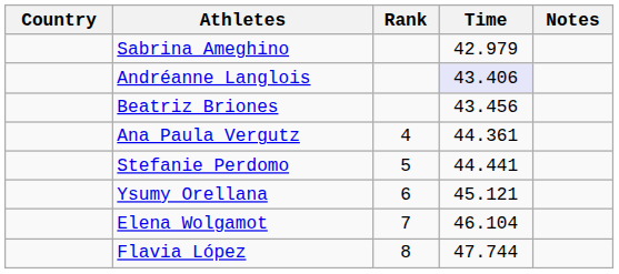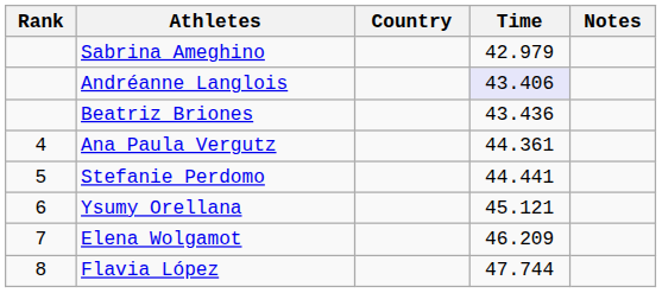 <table class="wikitable" width=50% style="text-align:center">
 <tr>
+<th>Rank</th>
+<th>Athletes</th>
 <th>Country</th>
-<th>Athletes</th>
-<th>Rank</th>
 <th>Time</th>
 <th>Notes</th>
 </tr>
 <tr>
+<td></td>
+<td align=left><a href='#'>Sabrina Ameghino</a></td>
 <td align=left></td>
-<td align=left><a href='#'>Sabrina Ameghino</a></td>
-<td></td>
 <td>42.979</td>
 <td></td>
 </tr>
 <tr>
+<td></td>
+<td align=left><a href='#'>Andréanne Langlois</a></td>
 <td align=left></td>
-<td align=left><a href='#'>Andréanne Langlois</a></td>
-<td></td>
 <td style="background: lavender;">43.406</td>
 <td></td>
 </tr>
 <tr>
+<td></td>
+<td align=left><a href='#'>Beatriz Briones</a></td>
 <td align=left></td>
-<td align=left><a href='#'>Beatriz Briones</a></td>
-<td></td>
-<td>43.456</td>
+<td>43.436</td>
 <td></td>
 </tr>
 <tr>
+<td>4</td>
+<td align=left><a href='#'>Ana Paula Vergutz</a></td>
 <td align=left></td>
-<td align=left><a href='#'>Ana Paula Vergutz</a></td>
-<td>4</td>
 <td>44.361</td>
 <td></td>
 </tr>
 <tr>
+<td>5</td>
+<td align=left><a href='#'>Stefanie Perdomo</a></td>
 <td align=left></td>
-<td align=left><a href='#'>Stefanie Perdomo</a></td>
-<td>5</td>
 <td>44.441</td>
 <td></td>
 </tr>
 <tr>
+<td>6</td>
+<td align=left><a href='#'>Ysumy Orellana</a></td>
 <td align=left></td>
-<td align=left><a href='#'>Ysumy Orellana</a></td>
-<td>6</td>
 <td>45.121</td>
 <td></td>
 </tr>
 <tr>
+<td>7</td>
+<td align=left><a href='#'>Elena Wolgamot</a></td>
 <td align=left></td>
-<td align=left><a href='#'>Elena Wolgamot</a></td>
-<td>7</td>
-<td>46.104</td>
+<td>46.209</td>
 <td></td>
 </tr>
 <tr>
+<td>8</td>
+<td align=left><a href='#'>Flavia López</a></td>
 <td align=left></td>
-<td align=left><a href='#'>Flavia López</a></td>
-<td>8</td>
 <td>47.744</td>
 <td></td>
 </tr>
 </table>
